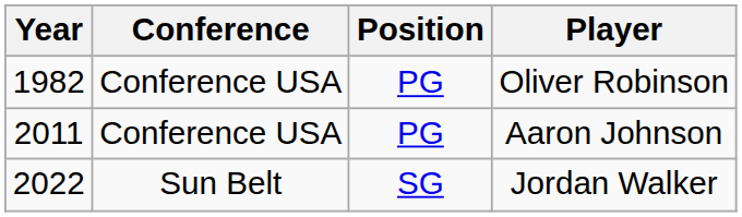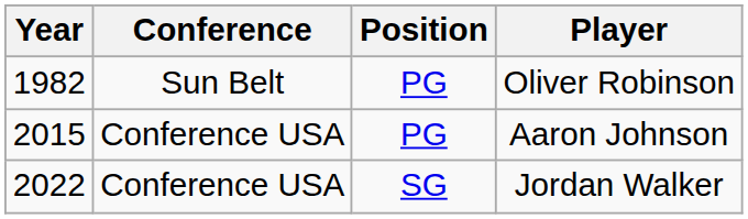 <table class="wikitable">
 <tr>
 <th>Year</th>
 <th>Conference</th>
 <th>Position</th>
 <th>Player</th>
 </tr>
 <tr style="text-align:center">
 <td>1982</td>
-<td>Conference USA</td>
+<td>Sun Belt</td>
 <td><a href='#'>PG</a></td>
 <td>Oliver Robinson</td>
 </tr>
 <tr style="text-align:center">
-<td>2011</td>
+<td>2015</td>
 <td>Conference USA</td>
 <td><a href='#'>PG</a></td>
 <td>Aaron Johnson</td>
 </tr>
 <tr style="text-align:center">
 <td>2022</td>
-<td>Sun Belt</td>
+<td>Conference USA</td>
 <td><a href='#'>SG</a></td>
 <td>Jordan Walker</td>
 </tr>
 </table>
